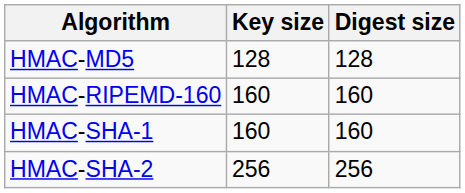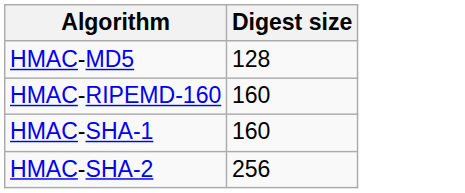 <table class="wikitable">
 <tr>
 <th>Algorithm</th>
-<th>Key size</th>
 <th>Digest size</th>
 </tr>
 <tr>
 <td><a href='#'>HMAC</a>-<a href='#'>MD5</a></td>
 <td>128</td>
-<td>128</td>
 </tr>
 <tr>
 <td><a href='#'>HMAC</a>-<a href='#'>RIPEMD-160</a></td>
-<td>160</td>
 <td>160</td>
 </tr>
 <tr>
 <td><a href='#'>HMAC</a>-<a href='#'>SHA-1</a></td>
 <td>160</td>
-<td>160</td>
 </tr>
 <tr>
 <td><a href='#'>HMAC</a>-<a href='#'>SHA-2</a></td>
 <td>256</td>
-<td>256</td>
 </tr>
 </table>
